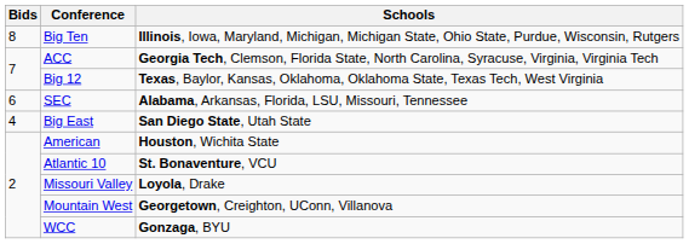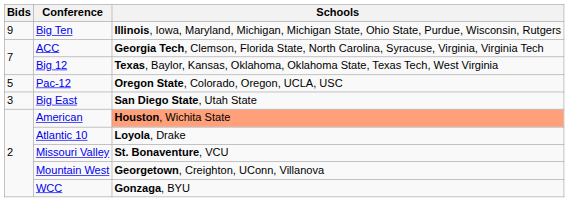 <table class="wikitable">
 <tr>
 <th>Bids</th>
 <th>Conference</th>
 <th>Schools</th>
 </tr>
 <tr>
-<td>8</td>
+<td>9</td>
 <td><a href='#'>Big Ten</a></td>
 <td><strong>Illinois</strong>, Iowa, Maryland, Michigan, Michigan State, Ohio State, Purdue, Wisconsin, Rutgers</td>
 </tr>
 <tr>
 <td rowspan="2">7</td>
 <td><a href='#'>ACC</a></td>
 <td><strong>Georgia Tech</strong>, Clemson, Florida State, North Carolina, Syracuse, Virginia, Virginia Tech</td>
 </tr>
 <tr>
 <td><a href='#'>Big 12</a></td>
 <td><strong>Texas</strong>, Baylor, Kansas, Oklahoma, Oklahoma State, Texas Tech, West Virginia</td>
 </tr>
 <tr>
-<td>6</td>
-<td><a href='#'>SEC</a></td>
-<td><strong>Alabama</strong>, Arkansas, Florida, LSU, Missouri, Tennessee</td>
+<td>5</td>
+<td><a href='#'>Pac-12</a></td>
+<td><strong>Oregon State</strong>, Colorado, Oregon, UCLA, USC</td>
 </tr>
 <tr>
-<td>4</td>
+<td>3</td>
 <td><a href='#'>Big East</a></td>
 <td><strong>San Diego State</strong>, Utah State</td>
 </tr>
 <tr>
 <td rowspan="5">2</td>
 <td><a href='#'>American</a></td>
-<td><strong>Houston</strong>, Wichita State</td>
+<td style="background: lightsalmon;"><strong>Houston</strong>, Wichita State</td>
 </tr>
 <tr>
 <td><a href='#'>Atlantic 10</a></td>
-<td><strong>St. Bonaventure</strong>, VCU</td>
+<td><strong>Loyola</strong>, Drake</td>
 </tr>
 <tr>
 <td><a href='#'>Missouri Valley</a></td>
-<td><strong>Loyola</strong>, Drake</td>
+<td><strong>St. Bonaventure</strong>, VCU</td>
 </tr>
 <tr>
 <td><a href='#'>Mountain West</a></td>
 <td><strong>Georgetown</strong>, Creighton, UConn, Villanova</td>
 </tr>
 <tr>
 <td><a href='#'>WCC</a></td>
 <td><strong>Gonzaga</strong>, BYU</td>
 </tr>
 </table>
